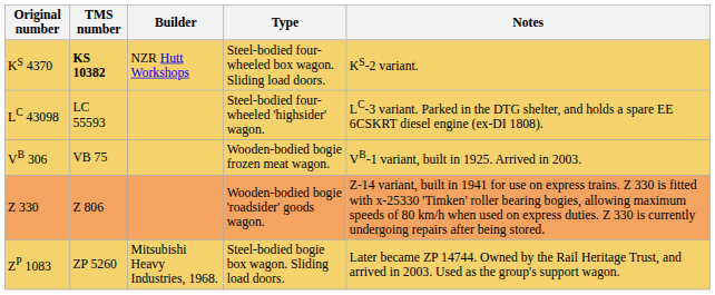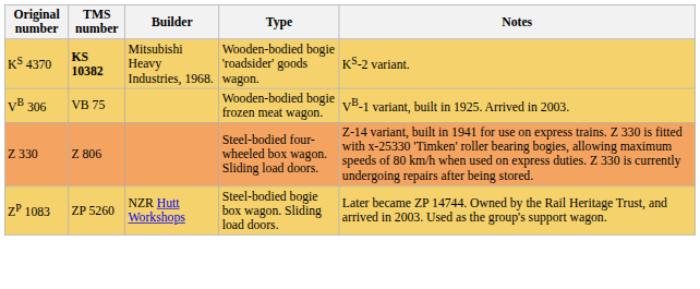 <table class="sortable wikitable" border="1">
 <tr>
 <th>Original number</th>
 <th>TMS number</th>
 <th>Builder</th>
 <th>Type</th>
 <th>Notes</th>
 </tr>
 <tr style="background:#F5D26C;">
 <td>K<sup>S</sup> 4370</td>
 <td><strong>KS 10382</strong></td>
-<td>NZR <a href='#'>Hutt Workshops</a></td>
-<td>Steel-bodied four-wheeled box wagon. Sliding load doors.</td>
+<td>Mitsubishi Heavy Industries, 1968.</td>
+<td>Wooden-bodied bogie 'roadsider' goods wagon.</td>
 <td>K<sup>S</sup>-2 variant.</td>
-</tr>
-<tr style="background:#F5D26C;">
-<td>L<sup>C</sup> 43098</td>
-<td>LC 55593</td>
-<td></td>
-<td>Steel-bodied four-wheeled 'highsider' wagon.</td>
-<td>L<sup>C</sup>-3 variant. Parked in the DTG shelter, and holds a spare EE 6CSKRT diesel engine (ex-DI 1808).</td>
 </tr>
 <tr style="background:#F5D26C;">
 <td>V<sup>B</sup> 306</td>
 <td>VB 75</td>
 <td></td>
 <td>Wooden-bodied bogie frozen meat wagon.</td>
 <td>V<sup>B</sup>-1 variant, built in 1925. Arrived in 2003.</td>
 </tr>
 <tr style="background:#f4a460;">
 <td>Z 330</td>
 <td>Z 806</td>
 <td></td>
-<td>Wooden-bodied bogie 'roadsider' goods wagon.</td>
+<td>Steel-bodied four-wheeled box wagon. Sliding load doors.</td>
 <td>Z-14 variant, built in 1941 for use on express trains. Z 330 is fitted with x-25330 'Timken' roller bearing bogies, allowing maximum speeds of 80 km/h when used on express duties. Z 330 is currently undergoing repairs after being stored.</td>
 </tr>
 <tr style="background:#F5D26C;">
 <td>Z<sup>P</sup> 1083</td>
 <td>ZP 5260</td>
-<td>Mitsubishi Heavy Industries, 1968.</td>
+<td>NZR <a href='#'>Hutt Workshops</a></td>
 <td>Steel-bodied bogie box wagon. Sliding load doors.</td>
 <td>Later became ZP 14744. Owned by the Rail Heritage Trust, and arrived in 2003. Used as the group's support wagon.</td>
 </tr>
 </table>
